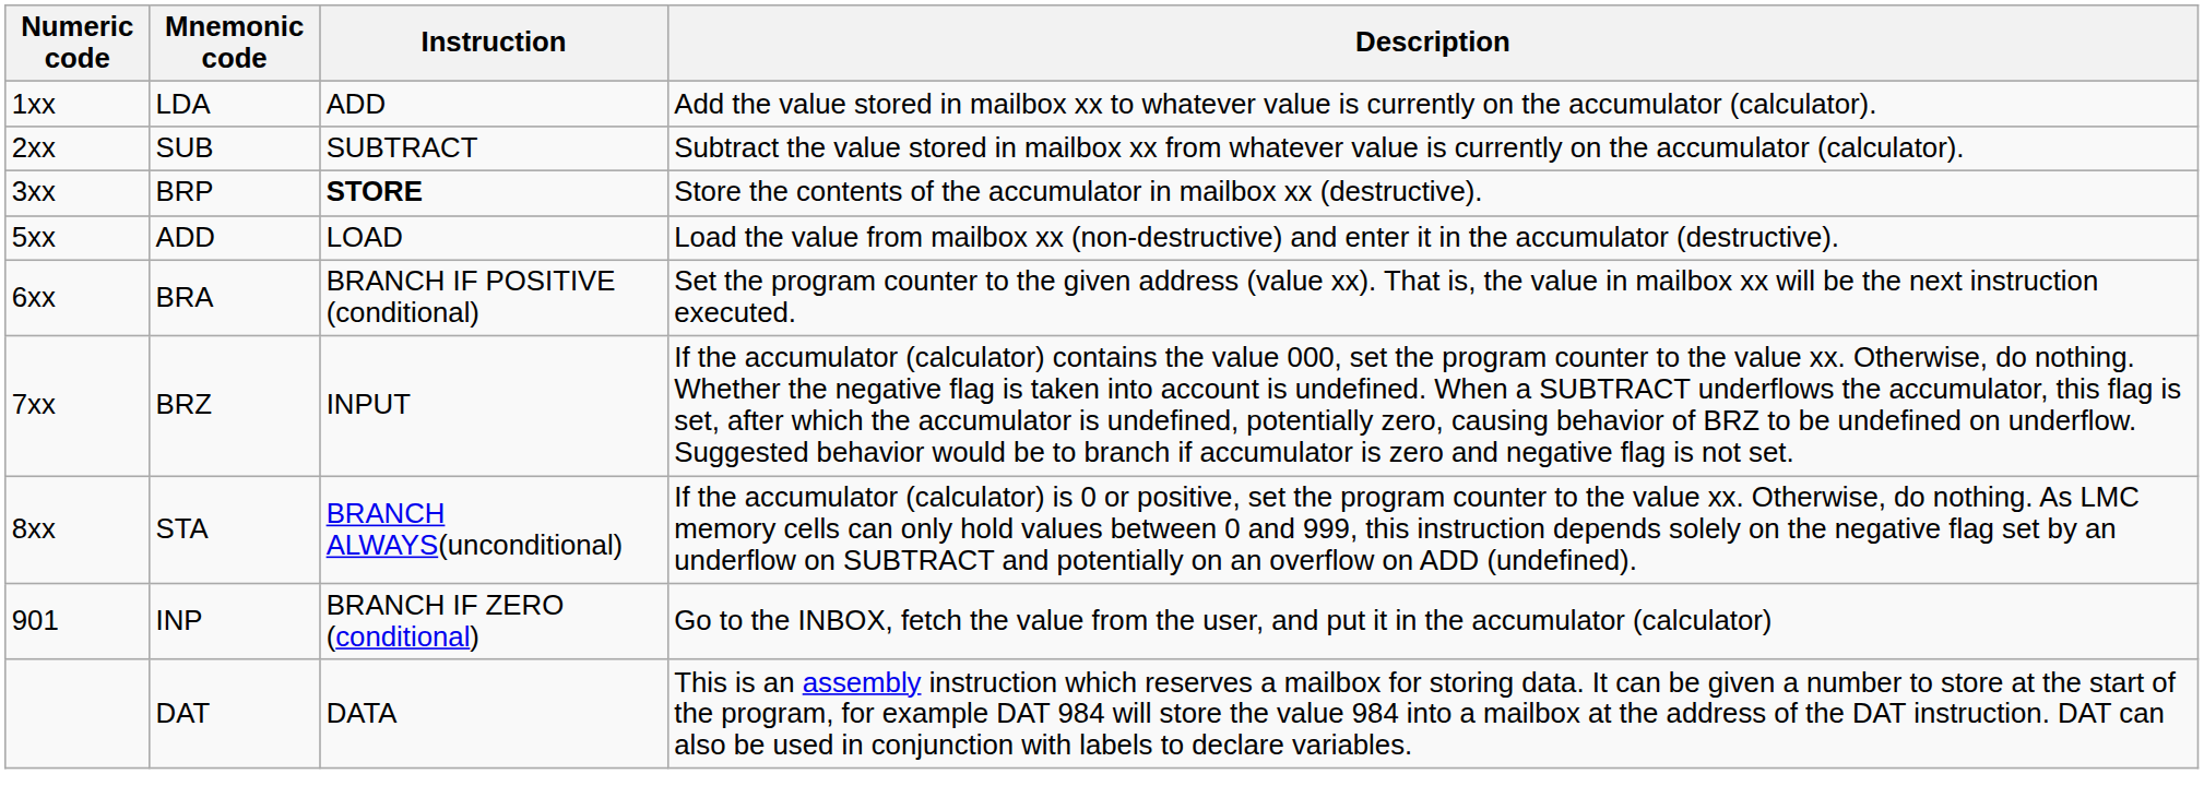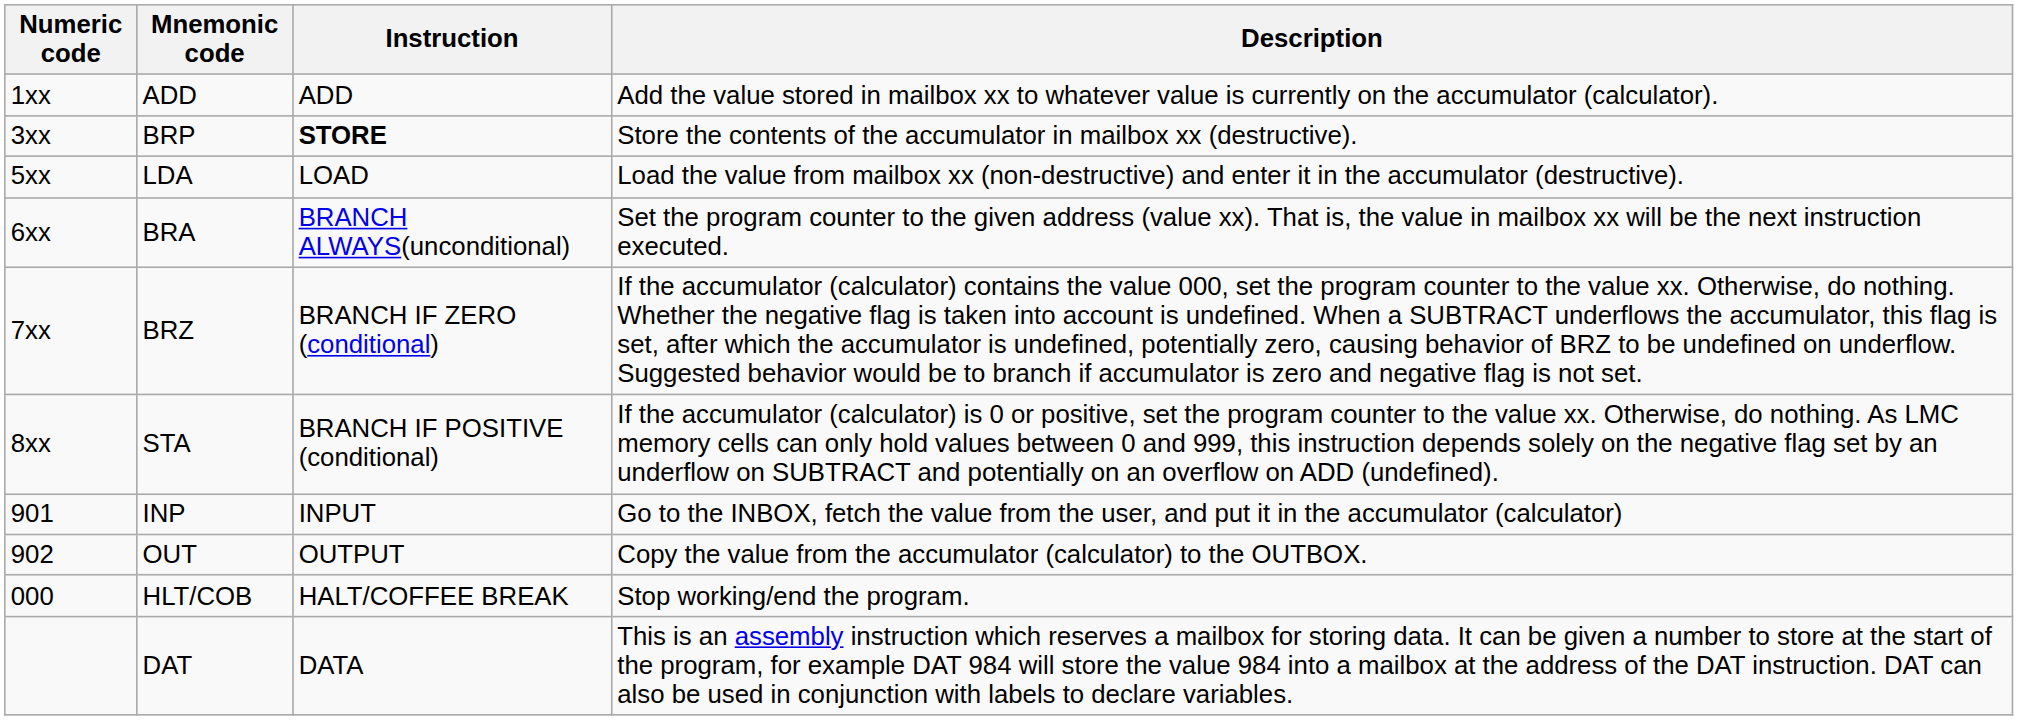 <table class="wikitable">
 <tr>
 <th>Numeric code</th>
 <th>Mnemonic code</th>
 <th>Instruction</th>
 <th>Description</th>
 </tr>
 <tr>
 <td>1xx</td>
-<td>LDA</td>
+<td>ADD</td>
 <td>ADD</td>
 <td>Add the value stored in mailbox xx to whatever value is currently on the accumulator (calculator).<br></td>
-</tr>
-<tr>
-<td>2xx</td>
-<td>SUB</td>
-<td>SUBTRACT</td>
-<td>Subtract the value stored in mailbox xx from whatever value is currently on the accumulator (calculator).<br></td>
 </tr>
 <tr>
 <td>3xx</td>
 <td>BRP</td>
 <td><strong>STORE</strong></td>
 <td>Store the contents of the accumulator in mailbox xx (destructive).<br></td>
 </tr>
 <tr>
 <td>5xx</td>
-<td>ADD</td>
+<td>LDA</td>
 <td>LOAD</td>
 <td>Load the value from mailbox xx (non-destructive) and enter it in the accumulator (destructive).</td>
 </tr>
 <tr>
 <td>6xx</td>
 <td>BRA</td>
-<td>BRANCH IF POSITIVE (conditional)</td>
+<td><a href='#'>BRANCH ALWAYS</a>(unconditional)</td>
 <td>Set the program counter to the given address (value xx). That is, the value in mailbox xx will be the next instruction executed.</td>
 </tr>
 <tr>
 <td>7xx</td>
 <td>BRZ</td>
-<td>INPUT</td>
+<td>BRANCH IF ZERO (<a href='#'>conditional</a>)</td>
 <td>If the accumulator (calculator) contains the value 000, set the program counter to the value xx. Otherwise, do nothing. Whether the negative flag is taken into account is undefined. When a SUBTRACT underflows the accumulator, this flag is set, after which the accumulator is undefined, potentially zero, causing behavior of BRZ to be undefined on underflow. Suggested behavior would be to branch if accumulator is zero and negative flag is not set.<br></td>
 </tr>
 <tr>
 <td>8xx</td>
 <td>STA</td>
-<td><a href='#'>BRANCH ALWAYS</a>(unconditional)</td>
+<td>BRANCH IF POSITIVE (conditional)</td>
 <td>If the accumulator (calculator) is 0 or positive, set the program counter to the value xx. Otherwise, do nothing. As LMC memory cells can only hold values between 0 and 999, this instruction depends solely on the negative flag set by an underflow on SUBTRACT and potentially on an overflow on ADD (undefined).<br></td>
 </tr>
 <tr>
 <td>901</td>
 <td>INP</td>
-<td>BRANCH IF ZERO (<a href='#'>conditional</a>)</td>
+<td>INPUT</td>
 <td>Go to the INBOX, fetch the value from the user, and put it in the accumulator (calculator)<br></td>
+</tr>
+<tr>
+<td>902</td>
+<td>OUT</td>
+<td>OUTPUT</td>
+<td>Copy the value from the accumulator (calculator) to the OUTBOX.<br></td>
+</tr>
+<tr>
+<td>000</td>
+<td>HLT/COB</td>
+<td>HALT/COFFEE BREAK</td>
+<td>Stop working/end the program.</td>
 </tr>
 <tr>
 <td></td>
 <td>DAT</td>
 <td>DATA</td>
 <td>This is an <a href='#'>assembly</a> instruction which reserves a mailbox for storing data.  It can be given a number to store at the start of the program, for example DAT 984 will store the value 984 into a mailbox at the address of the DAT instruction.  DAT can also be used in conjunction with labels to declare variables.</td>
 </tr>
 </table>
